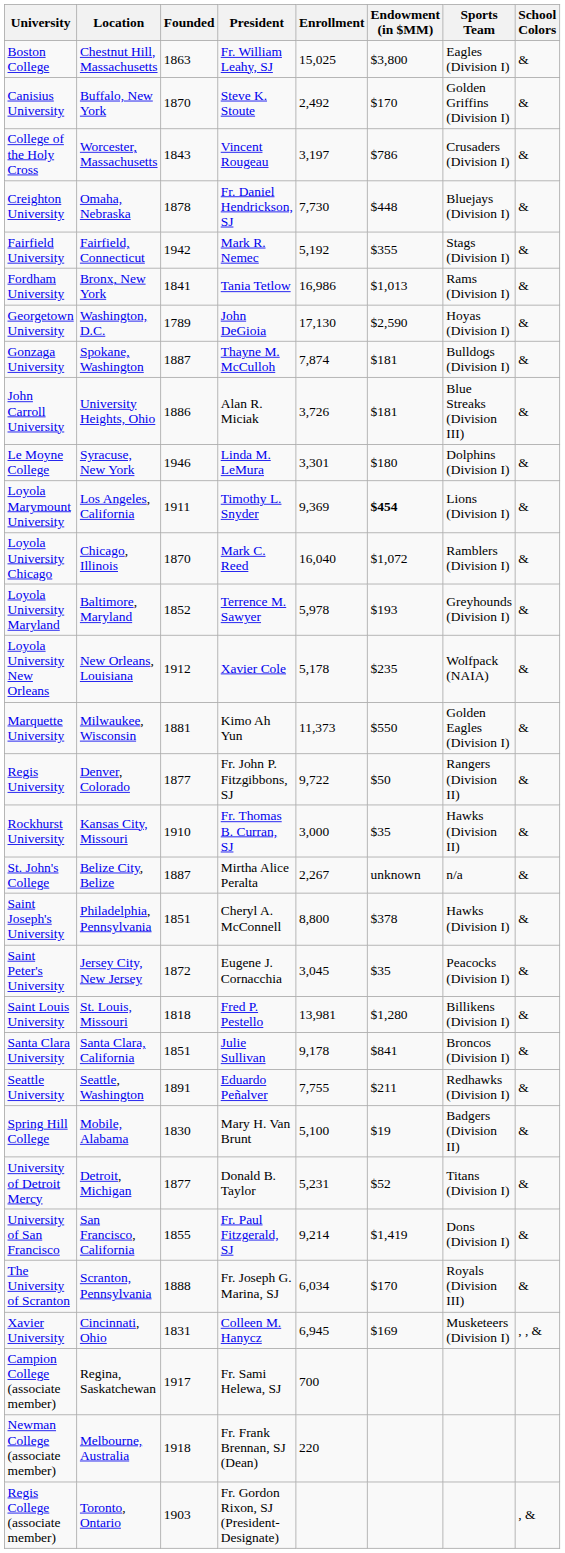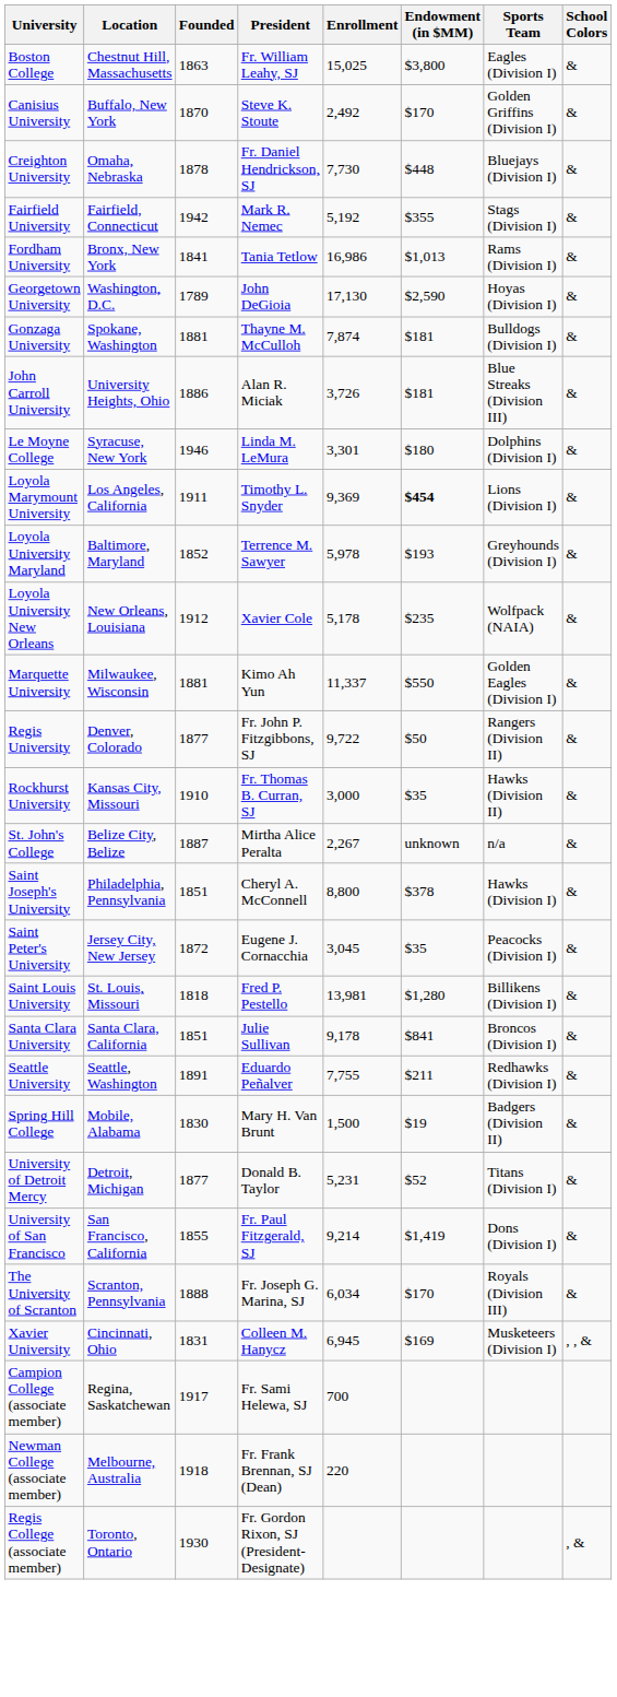 <table class="wikitable sortable">
 <tr>
 <th>University</th>
 <th>Location</th>
 <th>Founded</th>
 <th>President</th>
 <th ! data-sort-type="number">Enrollment</th>
 <th ! data-sort-type="currency">Endowment<br>(in $MM)</th>
 <th>Sports Team</th>
 <th>School Colors</th>
 </tr>
 <tr>
 <td><a href='#'>Boston College</a></td>
 <td><a href='#'>Chestnut Hill, Massachusetts</a></td>
 <td>1863</td>
 <td><a href='#'>Fr. William Leahy, SJ</a></td>
 <td>15,025</td>
 <td>$3,800</td>
 <td>Eagles (Division I)</td>
 <td> &</td>
 </tr>
 <tr>
 <td><a href='#'>Canisius University</a></td>
 <td><a href='#'>Buffalo, New York</a></td>
 <td>1870</td>
 <td><a href='#'>Steve K. Stoute</a></td>
 <td>2,492</td>
 <td>$170</td>
 <td>Golden Griffins (Division I)</td>
-<td> & </td>
-</tr>
-<tr>
-<td><a href='#'>College of the Holy Cross</a></td>
-<td><a href='#'>Worcester, Massachusetts</a></td>
-<td>1843</td>
-<td><a href='#'>Vincent Rougeau</a></td>
-<td>3,197</td>
-<td>$786</td>
-<td>Crusaders (Division I)</td>
 <td> & </td>
 </tr>
 <tr>
 <td><a href='#'>Creighton University</a></td>
 <td><a href='#'>Omaha, Nebraska</a></td>
 <td>1878</td>
 <td><a href='#'>Fr. Daniel Hendrickson, SJ</a></td>
 <td>7,730</td>
 <td>$448</td>
 <td>Bluejays (Division I)</td>
 <td> & </td>
 </tr>
 <tr>
 <td><a href='#'>Fairfield University</a></td>
 <td><a href='#'>Fairfield, Connecticut</a></td>
 <td>1942</td>
 <td><a href='#'>Mark R. Nemec</a></td>
 <td>5,192</td>
 <td>$355</td>
 <td>Stags (Division I)</td>
 <td> & </td>
 </tr>
 <tr>
 <td><a href='#'>Fordham University</a></td>
 <td><a href='#'>Bronx, New York</a></td>
 <td>1841</td>
 <td><a href='#'>Tania Tetlow</a></td>
 <td>16,986</td>
 <td>$1,013</td>
 <td>Rams (Division I)</td>
 <td> & </td>
 </tr>
 <tr>
 <td><a href='#'>Georgetown University</a></td>
 <td><a href='#'>Washington, D.C.</a></td>
 <td>1789</td>
 <td><a href='#'>John DeGioia</a></td>
 <td>17,130</td>
 <td>$2,590</td>
 <td>Hoyas (Division I)</td>
 <td> & </td>
 </tr>
 <tr>
 <td><a href='#'>Gonzaga University</a></td>
 <td><a href='#'>Spokane, Washington</a></td>
-<td>1887</td>
+<td>1881</td>
 <td><a href='#'>Thayne M. McCulloh</a></td>
 <td>7,874</td>
 <td>$181</td>
 <td>Bulldogs (Division I)</td>
 <td> & </td>
 </tr>
 <tr>
 <td><a href='#'>John Carroll University</a></td>
 <td><a href='#'>University Heights, Ohio</a></td>
 <td>1886</td>
 <td>Alan R. Miciak</td>
 <td>3,726</td>
 <td>$181</td>
 <td>Blue Streaks (Division III)</td>
 <td> & </td>
 </tr>
 <tr>
 <td><a href='#'>Le Moyne College</a></td>
 <td><a href='#'>Syracuse, New York</a></td>
 <td>1946</td>
 <td><a href='#'>Linda M. LeMura</a></td>
 <td>3,301</td>
 <td>$180</td>
 <td>Dolphins (Division I)</td>
 <td> & </td>
 </tr>
 <tr>
 <td><a href='#'>Loyola Marymount University</a></td>
 <td><a href='#'>Los Angeles</a>, <a href='#'>California</a></td>
 <td>1911</td>
 <td><a href='#'>Timothy L. Snyder</a></td>
 <td>9,369</td>
 <td><strong>$454</strong></td>
 <td>Lions<br> (Division I)</td>
 <td> & </td>
 </tr>
 <tr>
-<td><a href='#'>Loyola University Chicago</a></td>
-<td><a href='#'>Chicago</a>, <a href='#'>Illinois</a></td>
-<td>1870</td>
-<td><a href='#'>Mark C. Reed</a></td>
-<td>16,040</td>
-<td>$1,072</td>
-<td>Ramblers (Division I)</td>
-<td> & </td>
-</tr>
-<tr>
 <td><a href='#'>Loyola University Maryland</a></td>
 <td><a href='#'>Baltimore</a>, <a href='#'>Maryland</a></td>
 <td>1852</td>
 <td><a href='#'>Terrence M. Sawyer</a></td>
 <td>5,978</td>
 <td>$193</td>
 <td>Greyhounds (Division I)</td>
 <td> & </td>
 </tr>
 <tr>
 <td><a href='#'>Loyola University New Orleans</a></td>
 <td><a href='#'>New Orleans</a>, <a href='#'>Louisiana</a></td>
 <td>1912</td>
 <td><a href='#'>Xavier Cole</a></td>
 <td>5,178</td>
 <td>$235</td>
 <td>Wolfpack (NAIA)</td>
 <td> & </td>
 </tr>
 <tr>
 <td><a href='#'>Marquette University</a></td>
 <td><a href='#'>Milwaukee</a>, <a href='#'>Wisconsin</a></td>
 <td>1881</td>
 <td>Kimo Ah Yun</td>
-<td>11,373</td>
+<td>11,337</td>
 <td>$550</td>
 <td>Golden Eagles (Division I)</td>
 <td> & </td>
 </tr>
 <tr>
 <td><a href='#'>Regis University</a></td>
 <td><a href='#'>Denver</a>, <a href='#'>Colorado</a></td>
 <td>1877</td>
 <td>Fr. John P. Fitzgibbons, SJ</td>
 <td>9,722 </td>
 <td>$50</td>
 <td>Rangers (Division II)</td>
 <td> & </td>
 </tr>
 <tr>
 <td><a href='#'>Rockhurst University</a></td>
 <td><a href='#'>Kansas City, Missouri</a></td>
 <td>1910</td>
 <td><a href='#'>Fr. Thomas B. Curran, SJ</a></td>
 <td>3,000</td>
 <td>$35</td>
 <td>Hawks (Division II)</td>
 <td> & </td>
 </tr>
 <tr>
 <td><a href='#'>St. John's College</a></td>
 <td><a href='#'>Belize City</a>, <a href='#'>Belize</a></td>
 <td>1887</td>
 <td>Mirtha Alice Peralta</td>
 <td>2,267</td>
 <td>unknown</td>
 <td>n/a</td>
 <td> & </td>
 </tr>
 <tr>
 <td><a href='#'>Saint Joseph's University</a></td>
 <td><a href='#'>Philadelphia</a>, <a href='#'>Pennsylvania</a></td>
 <td>1851</td>
 <td>Cheryl A. McConnell</td>
 <td>8,800</td>
 <td>$378</td>
 <td>Hawks (Division I)</td>
 <td> & </td>
 </tr>
 <tr>
 <td><a href='#'>Saint Peter's University</a></td>
 <td><a href='#'>Jersey City, New Jersey</a></td>
 <td>1872</td>
 <td>Eugene J. Cornacchia</td>
 <td>3,045</td>
 <td>$35</td>
 <td>Peacocks (Division I)</td>
 <td> & </td>
 </tr>
 <tr>
 <td><a href='#'>Saint Louis University</a></td>
 <td><a href='#'>St. Louis, Missouri</a></td>
 <td>1818</td>
 <td><a href='#'>Fred P. Pestello</a></td>
 <td>13,981</td>
 <td>$1,280</td>
 <td>Billikens (Division I)</td>
 <td> & </td>
 </tr>
 <tr>
 <td><a href='#'>Santa Clara University</a></td>
 <td><a href='#'>Santa Clara, California</a></td>
 <td>1851</td>
 <td><a href='#'>Julie Sullivan</a></td>
 <td>9,178</td>
 <td>$841</td>
 <td>Broncos (Division I)</td>
 <td> & </td>
 </tr>
 <tr>
 <td><a href='#'>Seattle University</a></td>
 <td><a href='#'>Seattle</a>, <a href='#'>Washington</a></td>
 <td>1891</td>
 <td><a href='#'>Eduardo Peñalver</a></td>
 <td>7,755</td>
 <td>$211</td>
 <td>Redhawks (Division I)</td>
 <td> & </td>
 </tr>
 <tr>
 <td><a href='#'>Spring Hill College</a></td>
 <td><a href='#'>Mobile, Alabama</a></td>
 <td>1830</td>
 <td>Mary H. Van Brunt</td>
-<td>5,100</td>
+<td>1,500</td>
 <td>$19</td>
 <td>Badgers (Division II)</td>
 <td> & </td>
 </tr>
 <tr>
 <td><a href='#'>University of Detroit Mercy</a></td>
 <td><a href='#'>Detroit</a>, <a href='#'>Michigan</a></td>
 <td>1877</td>
 <td>Donald B. Taylor</td>
 <td>5,231</td>
 <td>$52</td>
 <td>Titans (Division I)</td>
 <td>  & </td>
 </tr>
 <tr>
 <td><a href='#'>University of San Francisco</a></td>
 <td><a href='#'>San Francisco</a>, <a href='#'>California</a></td>
 <td>1855</td>
 <td><a href='#'>Fr. Paul Fitzgerald, SJ</a></td>
 <td>9,214</td>
 <td>$1,419</td>
 <td>Dons<br> (Division I)</td>
 <td> & </td>
 </tr>
 <tr>
 <td><a href='#'>The University of Scranton</a></td>
 <td><a href='#'>Scranton, Pennsylvania</a></td>
 <td>1888</td>
 <td>Fr. Joseph G. Marina, SJ</td>
 <td>6,034</td>
 <td>$170</td>
 <td>Royals (Division III)</td>
 <td> & </td>
 </tr>
 <tr>
 <td><a href='#'>Xavier University</a></td>
 <td><a href='#'>Cincinnati</a>, <a href='#'>Ohio</a></td>
 <td>1831</td>
 <td><a href='#'>Colleen M. Hanycz</a></td>
 <td>6,945</td>
 <td>$169</td>
 <td>Musketeers (Division I)</td>
 <td>, , & </td>
 </tr>
 <tr>
 <td><a href='#'>Campion College</a><br>(associate member)</td>
 <td>Regina, Saskatchewan</td>
 <td>1917</td>
 <td>Fr. Sami Helewa, SJ</td>
 <td>700</td>
 <td></td>
 <td></td>
 <td></td>
 </tr>
 <tr>
 <td><a href='#'>Newman College</a><br>(associate member)</td>
 <td><a href='#'>Melbourne, Australia</a></td>
 <td>1918</td>
 <td>Fr. Frank Brennan, SJ (Dean)</td>
 <td>220</td>
 <td> </td>
 <td> </td>
 <td> </td>
 </tr>
 <tr>
 <td><a href='#'>Regis College</a> (associate member)</td>
 <td><a href='#'>Toronto</a>, <a href='#'>Ontario</a></td>
-<td>1903</td>
+<td>1930</td>
 <td>Fr. Gordon Rixon, SJ (President-Designate)</td>
 <td></td>
 <td></td>
 <td></td>
 <td>, & </td>
 </tr>
 </table>
